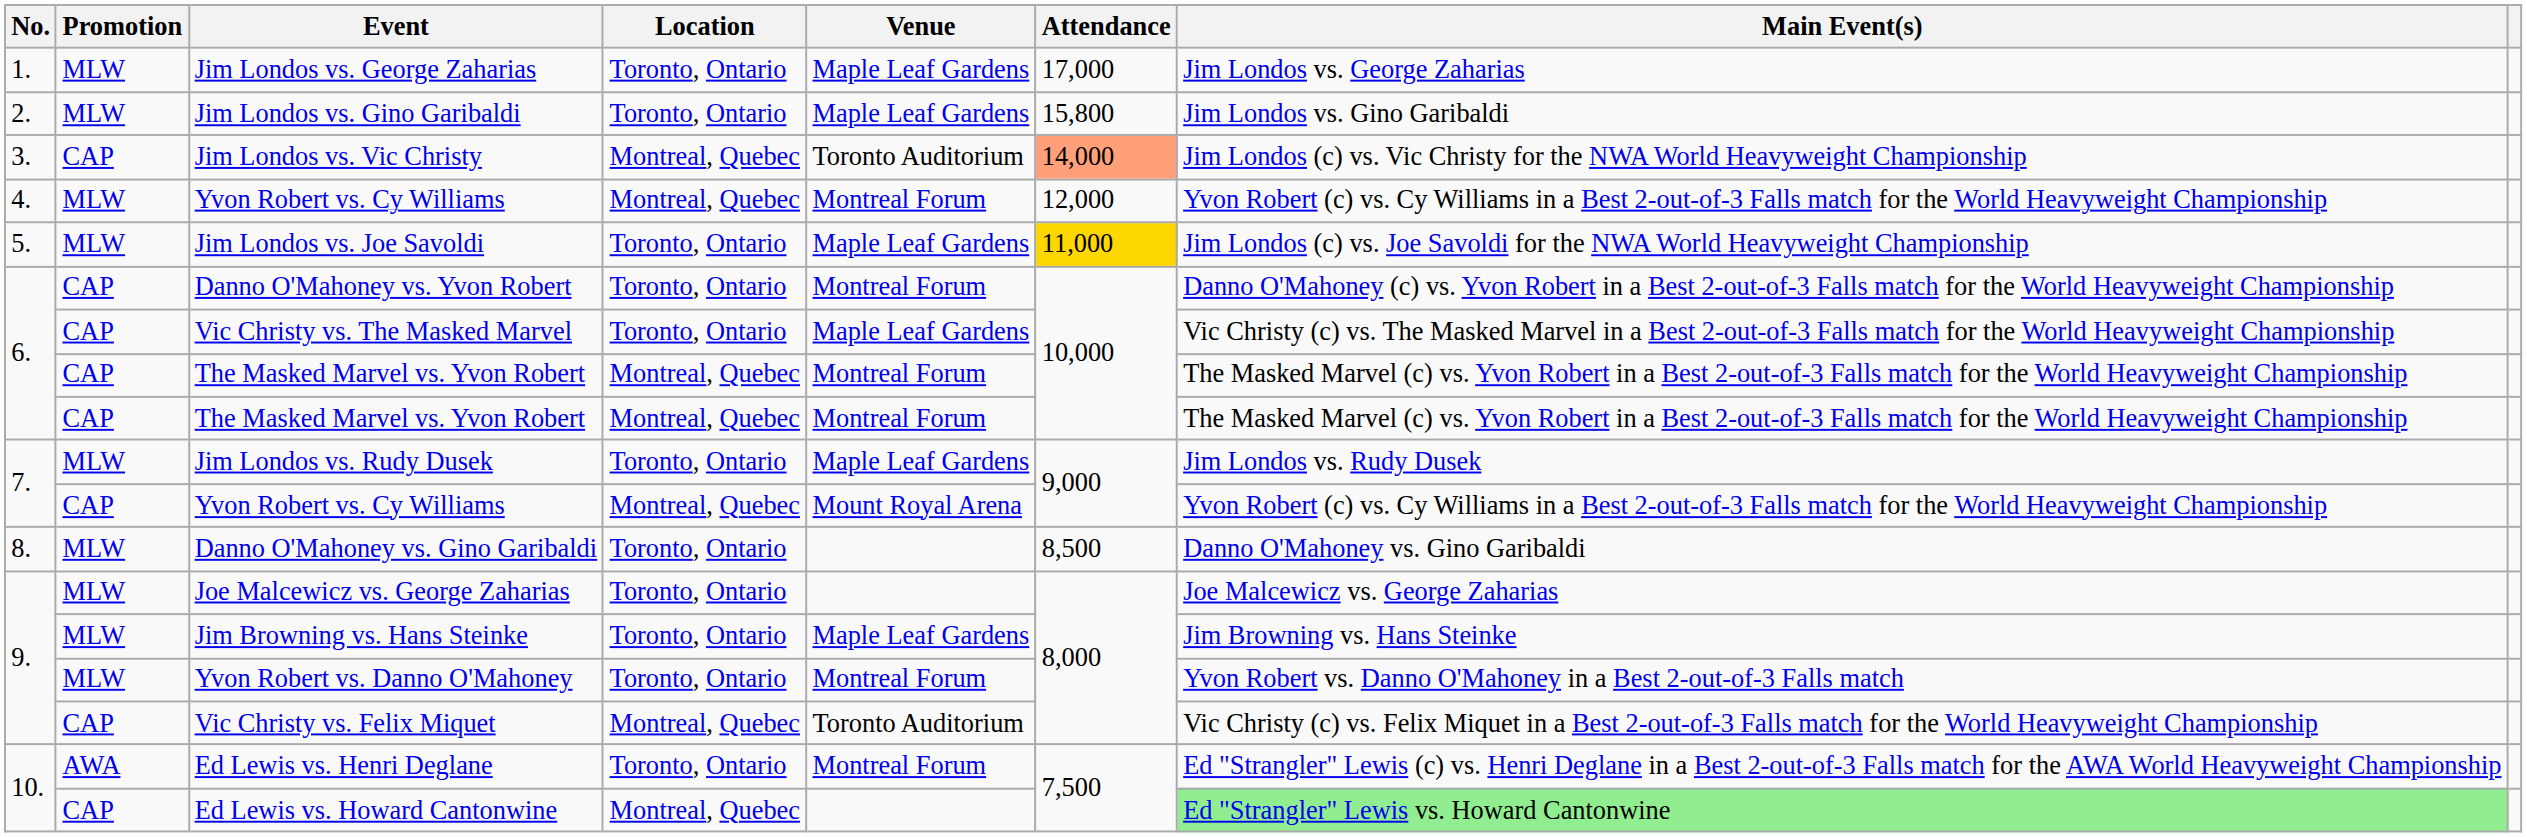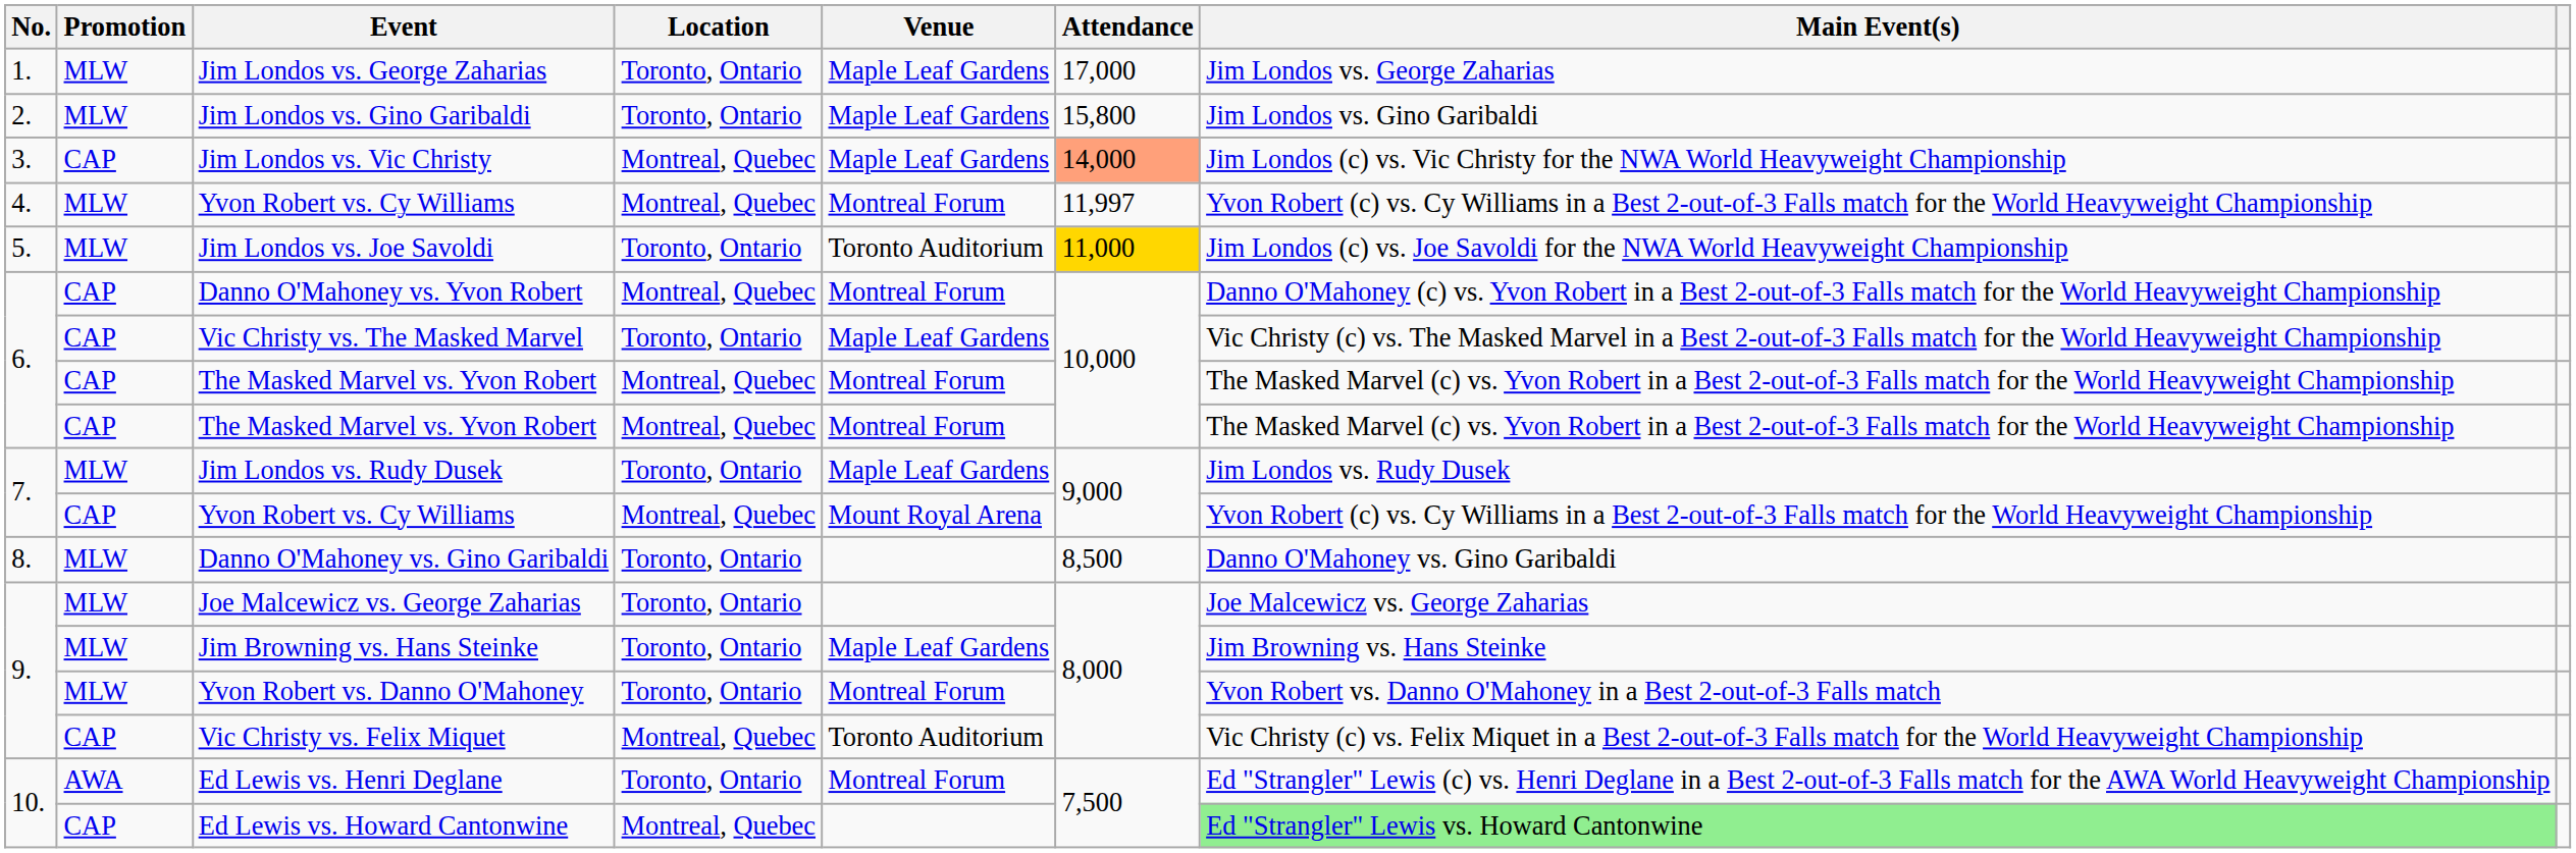 <table class="wikitable sortable" style="font-size:85%;">
 <tr>
 <th>No.</th>
 <th>Promotion</th>
 <th>Event</th>
 <th>Location</th>
 <th>Venue</th>
 <th>Attendance</th>
 <th class=unsortable>Main Event(s)</th>
 <th class=unsortable></th>
 </tr>
 <tr>
 <td>1.</td>
 <td><a href='#'>MLW</a></td>
 <td><a href='#'>Jim Londos vs. George Zaharias</a> <br> </td>
 <td><a href='#'>Toronto</a>, <a href='#'>Ontario</a></td>
 <td><a href='#'>Maple Leaf Gardens</a></td>
 <td>17,000</td>
 <td><a href='#'>Jim Londos</a> vs. <a href='#'>George Zaharias</a></td>
 <td></td>
 </tr>
 <tr>
 <td>2.</td>
 <td><a href='#'>MLW</a></td>
 <td><a href='#'>Jim Londos vs. Gino Garibaldi</a> <br> </td>
 <td><a href='#'>Toronto</a>, <a href='#'>Ontario</a></td>
 <td><a href='#'>Maple Leaf Gardens</a></td>
 <td>15,800</td>
 <td><a href='#'>Jim Londos</a> vs. Gino Garibaldi</td>
 <td></td>
 </tr>
 <tr>
 <td>3.</td>
 <td><a href='#'>CAP</a></td>
 <td><a href='#'>Jim Londos vs. Vic Christy</a> <br> </td>
 <td><a href='#'>Montreal</a>, <a href='#'>Quebec</a></td>
-<td>Toronto Auditorium</td>
+<td><a href='#'>Maple Leaf Gardens</a></td>
 <td style="background: lightsalmon;">14,000</td>
 <td><a href='#'>Jim Londos</a> (c) vs. Vic Christy for the <a href='#'>NWA World Heavyweight Championship</a></td>
 <td></td>
 </tr>
 <tr>
 <td>4.</td>
 <td><a href='#'>MLW</a></td>
 <td><a href='#'>Yvon Robert vs. Cy Williams</a> <br> </td>
 <td><a href='#'>Montreal</a>, <a href='#'>Quebec</a></td>
 <td><a href='#'>Montreal Forum</a></td>
-<td>12,000</td>
+<td>11,997</td>
 <td><a href='#'>Yvon Robert</a> (c) vs. Cy Williams in a <a href='#'>Best 2-out-of-3 Falls match</a> for the <a href='#'>World Heavyweight Championship</a></td>
 <td></td>
 </tr>
 <tr>
 <td>5.</td>
 <td><a href='#'>MLW</a></td>
 <td><a href='#'>Jim Londos vs. Joe Savoldi</a> <br> </td>
 <td><a href='#'>Toronto</a>, <a href='#'>Ontario</a></td>
-<td><a href='#'>Maple Leaf Gardens</a></td>
+<td>Toronto Auditorium</td>
 <td style="background: gold;">11,000</td>
 <td><a href='#'>Jim Londos</a> (c) vs. <a href='#'>Joe Savoldi</a> for the <a href='#'>NWA World Heavyweight Championship</a></td>
 <td></td>
 </tr>
 <tr>
 <td rowspan=4>6.</td>
 <td><a href='#'>CAP</a></td>
 <td><a href='#'>Danno O'Mahoney vs. Yvon Robert</a> <br> </td>
-<td><a href='#'>Toronto</a>, <a href='#'>Ontario</a></td>
+<td><a href='#'>Montreal</a>, <a href='#'>Quebec</a></td>
 <td><a href='#'>Montreal Forum</a></td>
 <td rowspan=4>10,000</td>
 <td><a href='#'>Danno O'Mahoney</a> (c) vs. <a href='#'>Yvon Robert</a> in a <a href='#'>Best 2-out-of-3 Falls match</a> for the <a href='#'>World Heavyweight Championship</a></td>
 <td></td>
 </tr>
 <tr>
 <td><a href='#'>CAP</a></td>
 <td><a href='#'>Vic Christy vs. The Masked Marvel</a> <br> </td>
 <td><a href='#'>Toronto</a>, <a href='#'>Ontario</a></td>
 <td><a href='#'>Maple Leaf Gardens</a></td>
 <td>Vic Christy (c) vs. The Masked Marvel in a <a href='#'>Best 2-out-of-3 Falls match</a> for the <a href='#'>World Heavyweight Championship</a></td>
 <td></td>
 </tr>
 <tr>
 <td><a href='#'>CAP</a></td>
 <td><a href='#'>The Masked Marvel vs. Yvon Robert</a> <br> </td>
 <td><a href='#'>Montreal</a>, <a href='#'>Quebec</a></td>
 <td><a href='#'>Montreal Forum</a></td>
 <td>The Masked Marvel (c) vs. <a href='#'>Yvon Robert</a> in a <a href='#'>Best 2-out-of-3 Falls match</a> for the <a href='#'>World Heavyweight Championship</a></td>
 <td></td>
 </tr>
 <tr>
 <td><a href='#'>CAP</a></td>
 <td><a href='#'>The Masked Marvel vs. Yvon Robert</a> <br> </td>
 <td><a href='#'>Montreal</a>, <a href='#'>Quebec</a></td>
 <td><a href='#'>Montreal Forum</a></td>
 <td>The Masked Marvel (c) vs. <a href='#'>Yvon Robert</a> in a <a href='#'>Best 2-out-of-3 Falls match</a> for the <a href='#'>World Heavyweight Championship</a></td>
 <td></td>
 </tr>
 <tr>
 <td rowspan=2>7.</td>
 <td><a href='#'>MLW</a></td>
 <td><a href='#'>Jim Londos vs. Rudy Dusek</a> <br> </td>
 <td><a href='#'>Toronto</a>, <a href='#'>Ontario</a></td>
 <td><a href='#'>Maple Leaf Gardens</a></td>
 <td rowspan=2>9,000</td>
 <td><a href='#'>Jim Londos</a> vs. <a href='#'>Rudy Dusek</a></td>
 <td></td>
 </tr>
 <tr>
 <td><a href='#'>CAP</a></td>
 <td><a href='#'>Yvon Robert vs. Cy Williams</a> <br> </td>
 <td><a href='#'>Montreal</a>, <a href='#'>Quebec</a></td>
 <td><a href='#'>Mount Royal Arena</a></td>
 <td><a href='#'>Yvon Robert</a> (c) vs. Cy Williams in a <a href='#'>Best 2-out-of-3 Falls match</a> for the <a href='#'>World Heavyweight Championship</a></td>
 <td></td>
 </tr>
 <tr>
 <td>8.</td>
 <td><a href='#'>MLW</a></td>
 <td><a href='#'>Danno O'Mahoney vs. Gino Garibaldi</a> <br> </td>
 <td><a href='#'>Toronto</a>, <a href='#'>Ontario</a></td>
 <td></td>
 <td>8,500</td>
 <td><a href='#'>Danno O'Mahoney</a> vs. Gino Garibaldi</td>
 <td></td>
 </tr>
 <tr>
 <td rowspan=4>9.</td>
 <td><a href='#'>MLW</a></td>
 <td><a href='#'>Joe Malcewicz vs. George Zaharias</a> <br> </td>
 <td><a href='#'>Toronto</a>, <a href='#'>Ontario</a></td>
 <td></td>
 <td rowspan=4>8,000</td>
 <td><a href='#'>Joe Malcewicz</a> vs. <a href='#'>George Zaharias</a></td>
 <td></td>
 </tr>
 <tr>
 <td><a href='#'>MLW</a></td>
 <td><a href='#'>Jim Browning vs. Hans Steinke</a> <br> </td>
 <td><a href='#'>Toronto</a>, <a href='#'>Ontario</a></td>
 <td><a href='#'>Maple Leaf Gardens</a></td>
 <td><a href='#'>Jim Browning</a> vs. <a href='#'>Hans Steinke</a></td>
 <td></td>
 </tr>
 <tr>
 <td><a href='#'>MLW</a></td>
 <td><a href='#'>Yvon Robert vs. Danno O'Mahoney</a> <br> </td>
 <td><a href='#'>Toronto</a>, <a href='#'>Ontario</a></td>
 <td><a href='#'>Montreal Forum</a></td>
 <td><a href='#'>Yvon Robert</a> vs. <a href='#'>Danno O'Mahoney</a> in a <a href='#'>Best 2-out-of-3 Falls match</a></td>
 <td></td>
 </tr>
 <tr>
 <td><a href='#'>CAP</a></td>
 <td><a href='#'>Vic Christy vs. Felix Miquet</a> <br> </td>
 <td><a href='#'>Montreal</a>, <a href='#'>Quebec</a></td>
 <td>Toronto Auditorium</td>
 <td>Vic Christy (c) vs. Felix Miquet in a <a href='#'>Best 2-out-of-3 Falls match</a> for the <a href='#'>World Heavyweight Championship</a></td>
 <td></td>
 </tr>
 <tr>
 <td rowspan=2>10.</td>
 <td><a href='#'>AWA</a></td>
 <td><a href='#'>Ed Lewis vs. Henri Deglane</a> <br> </td>
 <td><a href='#'>Toronto</a>, <a href='#'>Ontario</a></td>
 <td><a href='#'>Montreal Forum</a></td>
 <td rowspan=2>7,500</td>
 <td><a href='#'>Ed "Strangler" Lewis</a> (c) vs. <a href='#'>Henri Deglane</a> in a <a href='#'>Best 2-out-of-3 Falls match</a> for the <a href='#'>AWA World Heavyweight Championship</a></td>
 <td></td>
 </tr>
 <tr>
 <td><a href='#'>CAP</a></td>
 <td><a href='#'>Ed Lewis vs. Howard Cantonwine</a> <br> </td>
 <td><a href='#'>Montreal</a>, <a href='#'>Quebec</a></td>
 <td></td>
 <td style="background: lightgreen;"><a href='#'>Ed "Strangler" Lewis</a> vs. Howard Cantonwine</td>
 <td></td>
 </tr>
 </table>
